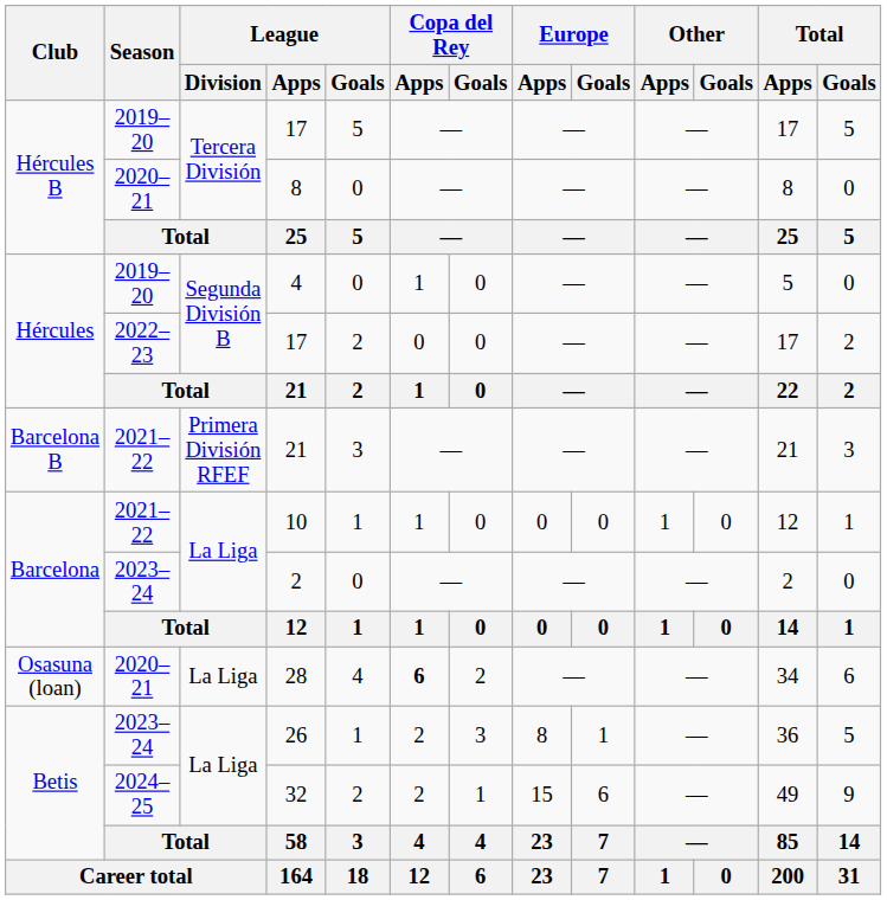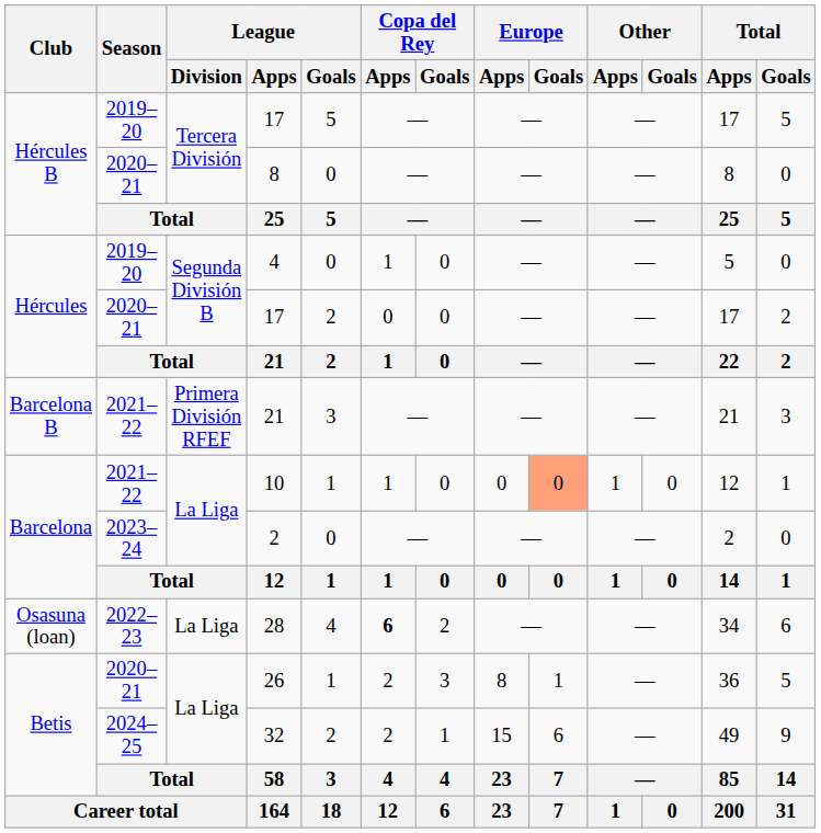 <table class="wikitable" style="text-align: center">
 <tr>
 <th rowspan="2">Club</th>
 <th rowspan="2">Season</th>
 <th colspan="3">League</th>
 <th colspan="2"><a href='#'>Copa del Rey</a></th>
 <th colspan="2"><a href='#'>Europe</a></th>
 <th colspan="2">Other</th>
 <th colspan="2">Total</th>
 </tr>
 <tr>
 <th>Division</th>
 <th>Apps</th>
 <th>Goals</th>
 <th>Apps</th>
 <th>Goals</th>
 <th>Apps</th>
 <th>Goals</th>
 <th>Apps</th>
 <th>Goals</th>
 <th>Apps</th>
 <th>Goals</th>
 </tr>
 <tr>
 <td rowspan="3"><a href='#'>Hércules B</a></td>
 <td><a href='#'>2019–20</a></td>
 <td rowspan="2"><a href='#'>Tercera División</a></td>
 <td>17</td>
 <td>5</td>
 <td colspan="2">—</td>
 <td colspan="2">—</td>
 <td colspan="2">—</td>
 <td>17</td>
 <td>5</td>
 </tr>
 <tr>
 <td><a href='#'>2020–21</a></td>
 <td>8</td>
 <td>0</td>
 <td colspan="2">—</td>
 <td colspan="2">—</td>
 <td colspan="2">—</td>
 <td>8</td>
 <td>0</td>
 </tr>
 <tr>
 <th colspan="2">Total</th>
 <th>25</th>
 <th>5</th>
 <th colspan="2">—</th>
 <th colspan="2">—</th>
 <th colspan="2">—</th>
 <th>25</th>
 <th>5</th>
 </tr>
 <tr>
 <td rowspan="3"><a href='#'>Hércules</a></td>
 <td><a href='#'>2019–20</a></td>
 <td rowspan="2"><a href='#'>Segunda División B</a></td>
 <td>4</td>
 <td>0</td>
 <td>1</td>
 <td>0</td>
 <td colspan="2">—</td>
 <td colspan="2">—</td>
 <td>5</td>
 <td>0</td>
 </tr>
 <tr>
-<td><a href='#'>2022–23</a></td>
+<td><a href='#'>2020–21</a></td>
 <td>17</td>
 <td>2</td>
 <td>0</td>
 <td>0</td>
 <td colspan="2">—</td>
 <td colspan="2">—</td>
 <td>17</td>
 <td>2</td>
 </tr>
 <tr>
 <th colspan="2">Total</th>
 <th>21</th>
 <th>2</th>
 <th>1</th>
 <th>0</th>
 <th colspan="2">—</th>
 <th colspan="2">—</th>
 <th>22</th>
 <th>2</th>
 </tr>
 <tr>
 <td><a href='#'>Barcelona B</a></td>
 <td><a href='#'>2021–22</a></td>
 <td><a href='#'>Primera División RFEF</a></td>
 <td>21</td>
 <td>3</td>
 <td colspan="2">—</td>
 <td colspan="2">—</td>
 <td colspan="2">—</td>
 <td>21</td>
 <td>3</td>
 </tr>
 <tr>
 <td rowspan="3"><a href='#'>Barcelona</a></td>
 <td><a href='#'>2021–22</a></td>
 <td rowspan="2"><a href='#'>La Liga</a></td>
 <td>10</td>
 <td>1</td>
 <td>1</td>
 <td>0</td>
 <td>0</td>
-<td>0</td>
+<td style="background: lightsalmon;">0</td>
 <td>1</td>
 <td>0</td>
 <td>12</td>
 <td>1</td>
 </tr>
 <tr>
 <td><a href='#'>2023–24</a></td>
 <td>2</td>
 <td>0</td>
 <td colspan="2">—</td>
 <td colspan="2">—</td>
 <td colspan="2">—</td>
 <td>2</td>
 <td>0</td>
 </tr>
 <tr>
 <th colspan="2">Total</th>
 <th>12</th>
 <th>1</th>
 <th>1</th>
 <th>0</th>
 <th>0</th>
 <th>0</th>
 <th>1</th>
 <th>0</th>
 <th>14</th>
 <th>1</th>
 </tr>
 <tr>
 <td><a href='#'>Osasuna</a> (loan)</td>
-<td><a href='#'>2020–21</a></td>
+<td><a href='#'>2022–23</a></td>
 <td>La Liga</td>
 <td>28</td>
 <td>4</td>
 <td><strong>6</strong></td>
 <td>2</td>
 <td colspan="2">—</td>
 <td colspan="2">—</td>
 <td>34</td>
 <td>6</td>
 </tr>
 <tr>
 <td rowspan="3"><a href='#'>Betis</a></td>
-<td><a href='#'>2023–24</a></td>
+<td><a href='#'>2020–21</a></td>
 <td rowspan="2">La Liga</td>
 <td>26</td>
 <td>1</td>
 <td>2</td>
 <td>3</td>
 <td>8</td>
 <td>1</td>
 <td colspan="2">—</td>
 <td>36</td>
 <td>5</td>
 </tr>
 <tr>
 <td><a href='#'>2024–25</a></td>
 <td>32</td>
 <td>2</td>
 <td>2</td>
 <td>1</td>
 <td>15</td>
 <td>6</td>
 <td colspan="2">—</td>
 <td>49</td>
 <td>9</td>
 </tr>
 <tr>
 <th colspan="2">Total</th>
 <th>58</th>
 <th>3</th>
 <th>4</th>
 <th>4</th>
 <th>23</th>
 <th>7</th>
 <th colspan="2">—</th>
 <th>85</th>
 <th>14</th>
 </tr>
 <tr>
 <th colspan="3">Career total</th>
 <th>164</th>
 <th>18</th>
 <th>12</th>
 <th>6</th>
 <th>23</th>
 <th>7</th>
 <th>1</th>
 <th>0</th>
 <th>200</th>
 <th>31</th>
 </tr>
 </table>
